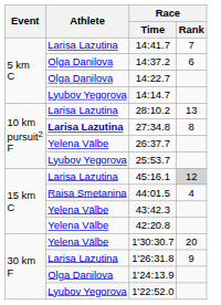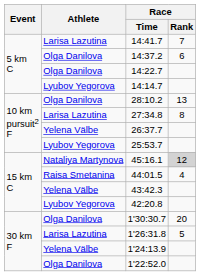 <table class="wikitable" border="1" style="font-size:90%">
 <tr>
 <th rowspan=2>Event</th>
 <th rowspan=2>Athlete</th>
 <th colspan=2>Race</th>
 </tr>
 <tr>
 <th>Time</th>
 <th>Rank</th>
 </tr>
 <tr>
 <td rowspan=4>5 km <br> C</td>
 <td> <a href='#'>Larisa Lazutina</a></td>
 <td align=center>14:41.7</td>
 <td align=center>7</td>
 </tr>
 <tr>
 <td> <a href='#'>Olga Danilova</a></td>
 <td align=center>14:37.2</td>
 <td align=center>6</td>
 </tr>
 <tr>
 <td> <a href='#'>Olga Danilova</a></td>
 <td align=center>14:22.7</td>
 <td align=center></td>
 </tr>
 <tr>
 <td> <a href='#'>Lyubov Yegorova</a></td>
 <td align=center>14:14.7</td>
 <td align=center></td>
 </tr>
 <tr>
 <td rowspan=4>10 km <br> pursuit<sup>2</sup> <br> F</td>
-<td> <a href='#'>Larisa Lazutina</a></td>
+<td> <a href='#'>Olga Danilova</a></td>
 <td align=center>28:10.2</td>
 <td align=center>13</td>
 </tr>
 <tr>
-<td><strong> <a href='#'>Larisa Lazutina</a></strong></td>
+<td> <a href='#'>Larisa Lazutina</a></td>
 <td align=center>27:34.8</td>
 <td align=center>8</td>
 </tr>
 <tr>
 <td> <a href='#'>Yelena Välbe</a></td>
 <td align=center>26:37.7</td>
 <td align=center></td>
 </tr>
 <tr>
 <td> <a href='#'>Lyubov Yegorova</a></td>
 <td align=center>25:53.7</td>
 <td align=center></td>
 </tr>
 <tr>
 <td rowspan=4>15 km <br> C</td>
-<td> <a href='#'>Larisa Lazutina</a></td>
+<td> <a href='#'>Nataliya Martynova</a></td>
 <td align=center>45:16.1</td>
 <td align=center style="background: lightgrey;">12</td>
 </tr>
 <tr>
 <td> <a href='#'>Raisa Smetanina</a></td>
 <td align=center>44:01.5</td>
 <td align=center>4</td>
 </tr>
 <tr>
 <td> <a href='#'>Yelena Välbe</a></td>
 <td align=center>43:42.3</td>
 <td align=center></td>
 </tr>
 <tr>
-<td> <a href='#'>Yelena Välbe</a></td>
+<td> <a href='#'>Lyubov Yegorova</a></td>
 <td align=center>42:20.8</td>
 <td align=center></td>
 </tr>
 <tr>
 <td rowspan=4>30 km <br> F</td>
-<td> <a href='#'>Yelena Välbe</a></td>
+<td> <a href='#'>Olga Danilova</a></td>
 <td align=center>1'30:30.7</td>
 <td align=center>20</td>
 </tr>
 <tr>
 <td> <a href='#'>Larisa Lazutina</a></td>
 <td align=center>1'26:31.8</td>
-<td align=center>9</td>
+<td align=center>5</td>
 </tr>
 <tr>
-<td> <a href='#'>Olga Danilova</a></td>
+<td> <a href='#'>Yelena Välbe</a></td>
 <td align=center>1'24:13.9</td>
 <td align=center></td>
 </tr>
 <tr>
-<td> <a href='#'>Lyubov Yegorova</a></td>
+<td> <a href='#'>Olga Danilova</a></td>
 <td align=center>1'22:52.0</td>
 <td align=center></td>
 </tr>
 </table>
